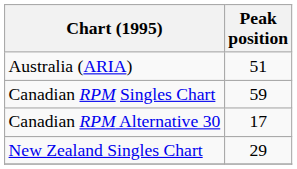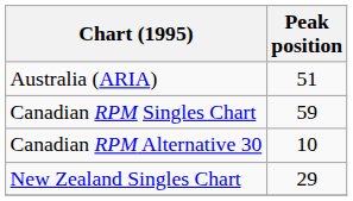 <table class="wikitable sortable">
 <tr>
 <th>Chart (1995)</th>
 <th>Peak<br>position</th>
 </tr>
 <tr>
 <td>Australia (<a href='#'>ARIA</a>)</td>
 <td align="center">51</td>
 </tr>
 <tr>
 <td>Canadian <em><a href='#'>RPM</a></em> <a href='#'>Singles Chart</a></td>
 <td align="center">59</td>
 </tr>
 <tr>
 <td>Canadian <a href='#'><em>RPM</em> Alternative 30</a></td>
-<td align="center">17</td>
+<td align="center">10</td>
 </tr>
 <tr>
 <td><a href='#'>New Zealand Singles Chart</a></td>
 <td align="center">29</td>
 </tr>
 <tr>
 </tr>
 <tr>
 </tr>
 </table>
